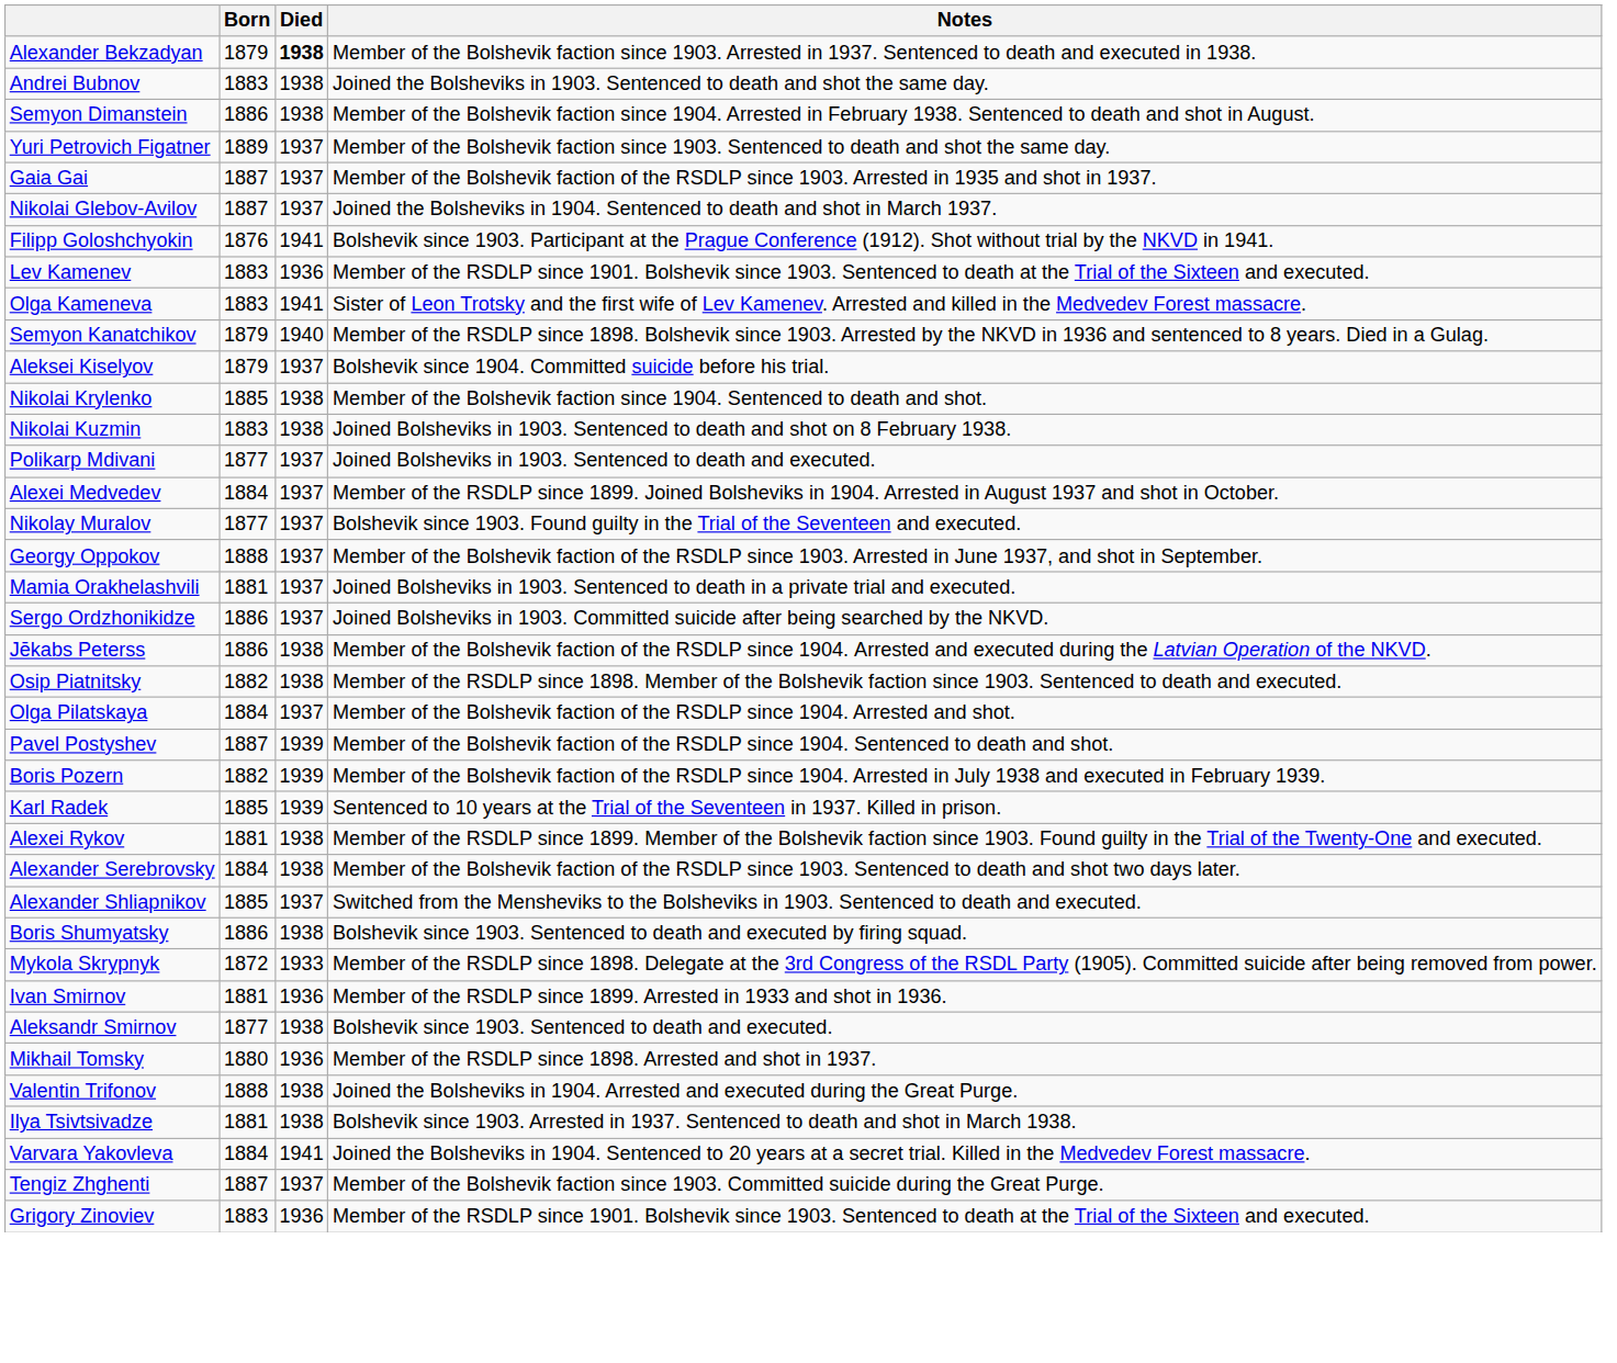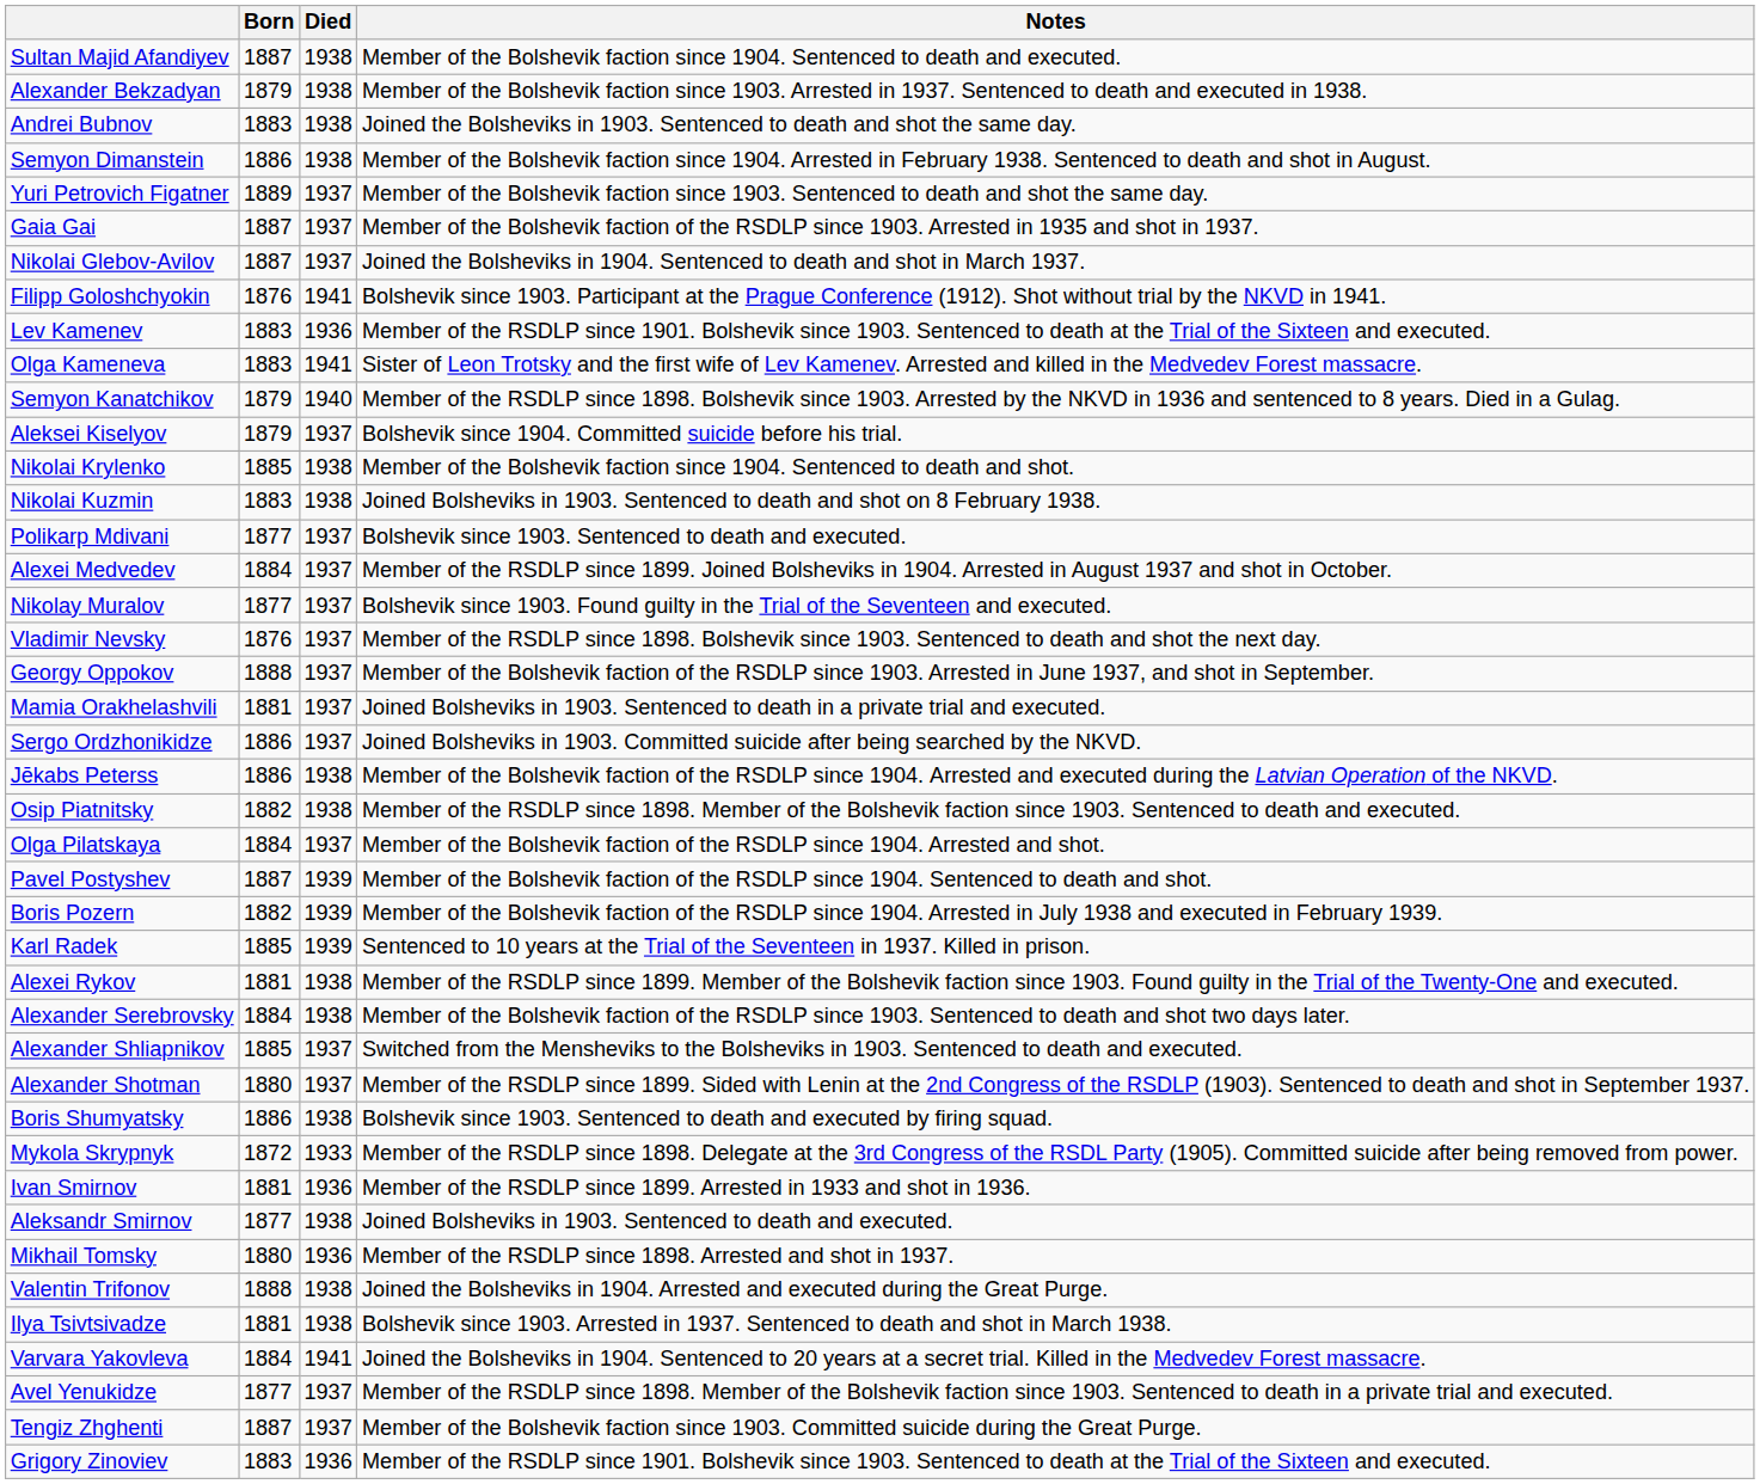 <table class="wikitable sortable">
 <tr>
 <th></th>
 <th>Born</th>
 <th>Died</th>
 <th>Notes</th>
 </tr>
 <tr>
+<td><a href='#'>Sultan Majid Afandiyev</a></td>
+<td>1887</td>
+<td>1938</td>
+<td>Member of the Bolshevik faction since 1904. Sentenced to death and executed.</td>
+</tr>
+<tr>
 <td><a href='#'>Alexander Bekzadyan</a></td>
 <td>1879</td>
-<td><strong>1938</strong></td>
+<td>1938</td>
 <td>Member of the Bolshevik faction since 1903. Arrested in 1937. Sentenced to death and executed in 1938.</td>
 </tr>
 <tr>
 <td><a href='#'>Andrei Bubnov</a></td>
 <td>1883</td>
 <td>1938</td>
 <td>Joined the Bolsheviks in 1903. Sentenced to death and shot the same day.</td>
 </tr>
 <tr>
 <td><a href='#'>Semyon Dimanstein</a></td>
 <td>1886</td>
 <td>1938</td>
 <td>Member of the Bolshevik faction since 1904. Arrested in February 1938. Sentenced to death and shot in August.</td>
 </tr>
 <tr>
 <td><a href='#'>Yuri Petrovich Figatner</a></td>
 <td>1889</td>
 <td>1937</td>
 <td>Member of the Bolshevik faction since 1903. Sentenced to death and shot the same day.</td>
 </tr>
 <tr>
 <td><a href='#'>Gaia Gai</a></td>
 <td>1887</td>
 <td>1937</td>
 <td>Member of the Bolshevik faction of the RSDLP since 1903. Arrested in 1935 and shot in 1937.</td>
 </tr>
 <tr>
 <td><a href='#'>Nikolai Glebov-Avilov</a></td>
 <td>1887</td>
 <td>1937</td>
 <td>Joined the Bolsheviks in 1904. Sentenced to death and shot in March 1937.</td>
 </tr>
 <tr>
 <td><a href='#'>Filipp Goloshchyokin</a></td>
 <td>1876</td>
 <td>1941</td>
 <td>Bolshevik since 1903. Participant at the <a href='#'>Prague Conference</a> (1912). Shot without trial by the <a href='#'>NKVD</a> in 1941.</td>
 </tr>
 <tr>
 <td><a href='#'>Lev Kamenev</a></td>
 <td>1883</td>
 <td>1936</td>
 <td>Member of the RSDLP since 1901. Bolshevik since 1903. Sentenced to death at the <a href='#'>Trial of the Sixteen</a> and executed.</td>
 </tr>
 <tr>
 <td><a href='#'>Olga Kameneva</a></td>
 <td>1883</td>
 <td>1941</td>
 <td>Sister of <a href='#'>Leon Trotsky</a> and the first wife of <a href='#'>Lev Kamenev</a>. Arrested and killed in the <a href='#'>Medvedev Forest massacre</a>.</td>
 </tr>
 <tr>
 <td><a href='#'>Semyon Kanatchikov</a></td>
 <td>1879</td>
 <td>1940</td>
 <td>Member of the RSDLP since 1898. Bolshevik since 1903. Arrested by the NKVD in 1936 and sentenced to 8 years. Died in a Gulag.</td>
 </tr>
 <tr>
 <td><a href='#'>Aleksei Kiselyov</a></td>
 <td>1879</td>
 <td>1937</td>
 <td>Bolshevik since 1904. Committed <a href='#'>suicide</a> before his trial.</td>
 </tr>
 <tr>
 <td><a href='#'>Nikolai Krylenko</a></td>
 <td>1885</td>
 <td>1938</td>
 <td>Member of the Bolshevik faction since 1904. Sentenced to death and shot.</td>
 </tr>
 <tr>
 <td><a href='#'>Nikolai Kuzmin</a></td>
 <td>1883</td>
 <td>1938</td>
 <td>Joined Bolsheviks in 1903. Sentenced to death and shot on 8 February 1938.</td>
 </tr>
 <tr>
 <td><a href='#'>Polikarp Mdivani</a></td>
 <td>1877</td>
 <td>1937</td>
-<td>Joined Bolsheviks in 1903. Sentenced to death and executed.</td>
+<td>Bolshevik since 1903.  Sentenced to death and executed.</td>
 </tr>
 <tr>
 <td><a href='#'>Alexei Medvedev</a></td>
 <td>1884</td>
 <td>1937</td>
 <td>Member of the RSDLP since 1899. Joined Bolsheviks in 1904. Arrested in August 1937 and shot in October.</td>
 </tr>
 <tr>
 <td><a href='#'>Nikolay Muralov</a></td>
 <td>1877</td>
 <td>1937</td>
 <td>Bolshevik since 1903. Found guilty in the <a href='#'>Trial of the Seventeen</a> and executed.</td>
+</tr>
+<tr>
+<td><a href='#'>Vladimir Nevsky</a></td>
+<td>1876</td>
+<td>1937</td>
+<td>Member of the RSDLP since 1898. Bolshevik since 1903. Sentenced to death and shot the next day.</td>
 </tr>
 <tr>
 <td><a href='#'>Georgy Oppokov</a></td>
 <td>1888</td>
 <td>1937</td>
 <td>Member of the Bolshevik faction of the RSDLP since 1903. Arrested in June 1937, and shot in September.</td>
 </tr>
 <tr>
 <td><a href='#'>Mamia Orakhelashvili</a></td>
 <td>1881</td>
 <td>1937</td>
 <td>Joined Bolsheviks in 1903. Sentenced to death in a private trial and executed.</td>
 </tr>
 <tr>
 <td><a href='#'>Sergo Ordzhonikidze</a></td>
 <td>1886</td>
 <td>1937</td>
 <td>Joined Bolsheviks in 1903. Committed suicide after being searched by the NKVD.</td>
 </tr>
 <tr>
 <td><a href='#'>Jēkabs Peterss</a></td>
 <td>1886</td>
 <td>1938</td>
 <td>Member of the Bolshevik faction of the RSDLP since 1904. Аrrested and executed during the <a href='#'><em>Latvian Operation</em> of the NKVD</a>.</td>
 </tr>
 <tr>
 <td><a href='#'>Osip Piatnitsky</a></td>
 <td>1882</td>
 <td>1938</td>
 <td>Member of the RSDLP since 1898. Member of the Bolshevik faction since 1903. Sentenced to death and executed.</td>
 </tr>
 <tr>
 <td><a href='#'>Olga Pilatskaya</a></td>
 <td>1884</td>
 <td>1937</td>
 <td>Member of the Bolshevik faction of the RSDLP since 1904. Arrested and shot.</td>
 </tr>
 <tr>
 <td><a href='#'>Pavel Postyshev</a></td>
 <td>1887</td>
 <td>1939</td>
 <td>Member of the Bolshevik faction of the RSDLP since 1904. Sentenced to death and shot.</td>
 </tr>
 <tr>
 <td><a href='#'>Boris Pozern</a></td>
 <td>1882</td>
 <td>1939</td>
 <td>Member of the Bolshevik faction of the RSDLP since 1904. Arrested in July 1938 and executed in February 1939.</td>
 </tr>
 <tr>
 <td><a href='#'>Karl Radek</a></td>
 <td>1885</td>
 <td>1939</td>
 <td>Sentenced to 10 years at the <a href='#'>Trial of the Seventeen</a> in 1937. Killed in prison.</td>
 </tr>
 <tr>
 <td><a href='#'>Alexei Rykov</a></td>
 <td>1881</td>
 <td>1938</td>
 <td>Member of the RSDLP since 1899. Member of the Bolshevik faction since 1903. Found guilty in the <a href='#'>Trial of the Twenty-One</a> and executed.</td>
 </tr>
 <tr>
 <td><a href='#'>Alexander Serebrovsky</a></td>
 <td>1884</td>
 <td>1938</td>
 <td>Member of the Bolshevik faction of the RSDLP since 1903. Sentenced to death and shot two days later.</td>
 </tr>
 <tr>
 <td><a href='#'>Alexander Shliapnikov</a></td>
 <td>1885</td>
 <td>1937</td>
 <td>Switched from the Mensheviks to the Bolsheviks in 1903. Sentenced to death and executed.</td>
 </tr>
 <tr>
+<td><a href='#'>Alexander Shotman</a></td>
+<td>1880</td>
+<td>1937</td>
+<td>Member of the RSDLP since 1899. Sided with Lenin at the <a href='#'>2nd Congress of the RSDLP</a> (1903). Sentenced to death and shot in September 1937.</td>
+</tr>
+<tr>
 <td><a href='#'>Boris Shumyatsky</a></td>
 <td>1886</td>
 <td>1938</td>
 <td>Bolshevik since 1903. Sentenced to death and executed by firing squad.</td>
 </tr>
 <tr>
 <td><a href='#'>Mykola Skrypnyk</a></td>
 <td>1872</td>
 <td>1933</td>
 <td>Member of the RSDLP since 1898. Delegate at the <a href='#'>3rd Congress of the RSDL Party</a> (1905). Committed suicide after being removed from power.</td>
 </tr>
 <tr>
 <td><a href='#'>Ivan Smirnov</a></td>
 <td>1881</td>
 <td>1936</td>
 <td>Member of the RSDLP since 1899. Arrested in 1933 and shot in 1936.</td>
 </tr>
 <tr>
 <td><a href='#'>Aleksandr Smirnov</a></td>
 <td>1877</td>
 <td>1938</td>
-<td>Bolshevik since 1903.  Sentenced to death and executed.</td>
+<td>Joined Bolsheviks in 1903. Sentenced to death and executed.</td>
 </tr>
 <tr>
 <td><a href='#'>Mikhail Tomsky</a></td>
 <td>1880</td>
 <td>1936</td>
 <td>Member of the RSDLP since 1898. Arrested and shot in 1937.</td>
 </tr>
 <tr>
 <td><a href='#'>Valentin Trifonov</a></td>
 <td>1888</td>
 <td>1938</td>
 <td>Joined the Bolsheviks in 1904. Arrested and executed during the Great Purge.</td>
 </tr>
 <tr>
 <td><a href='#'>Ilya Tsivtsivadze</a></td>
 <td>1881</td>
 <td>1938</td>
 <td>Bolshevik since 1903. Arrested in 1937. Sentenced to death and shot in March 1938.</td>
 </tr>
 <tr>
 <td><a href='#'>Varvara Yakovleva</a></td>
 <td>1884</td>
 <td>1941</td>
 <td>Joined the Bolsheviks in 1904. Sentenced to 20 years at a secret trial. Killed in the <a href='#'>Medvedev Forest massacre</a>.</td>
 </tr>
 <tr>
+<td><a href='#'>Avel Yenukidze</a></td>
+<td>1877</td>
+<td>1937</td>
+<td>Member of the RSDLP since 1898. Member of the Bolshevik faction since 1903. Sentenced to death in a private trial and executed.</td>
+</tr>
+<tr>
 <td><a href='#'>Tengiz Zhghenti</a></td>
 <td>1887</td>
 <td>1937</td>
 <td>Member of the Bolshevik faction since 1903. Committed suicide during the Great Purge.</td>
 </tr>
 <tr>
 <td><a href='#'>Grigory Zinoviev</a></td>
 <td>1883</td>
 <td>1936</td>
 <td>Member of the RSDLP since 1901. Bolshevik since 1903. Sentenced to death at the <a href='#'>Trial of the Sixteen</a> and executed.</td>
 </tr>
 </table>
